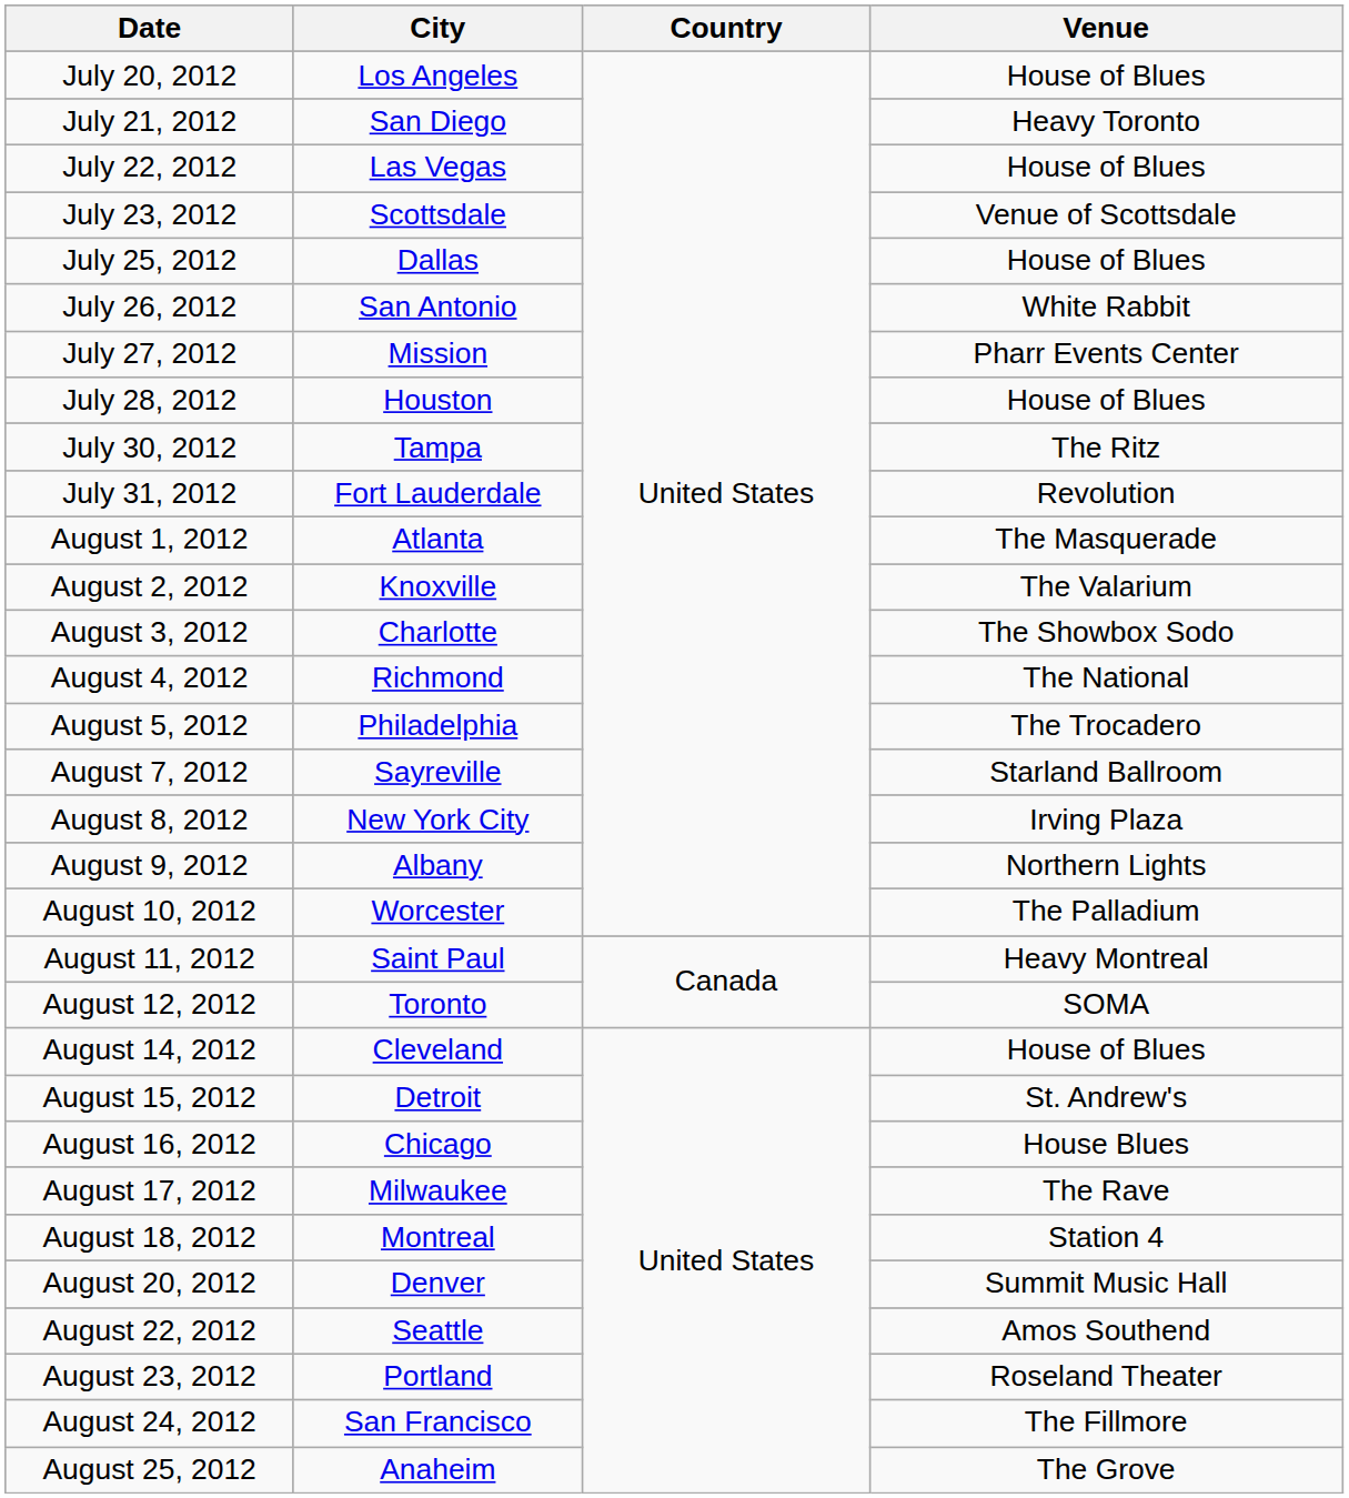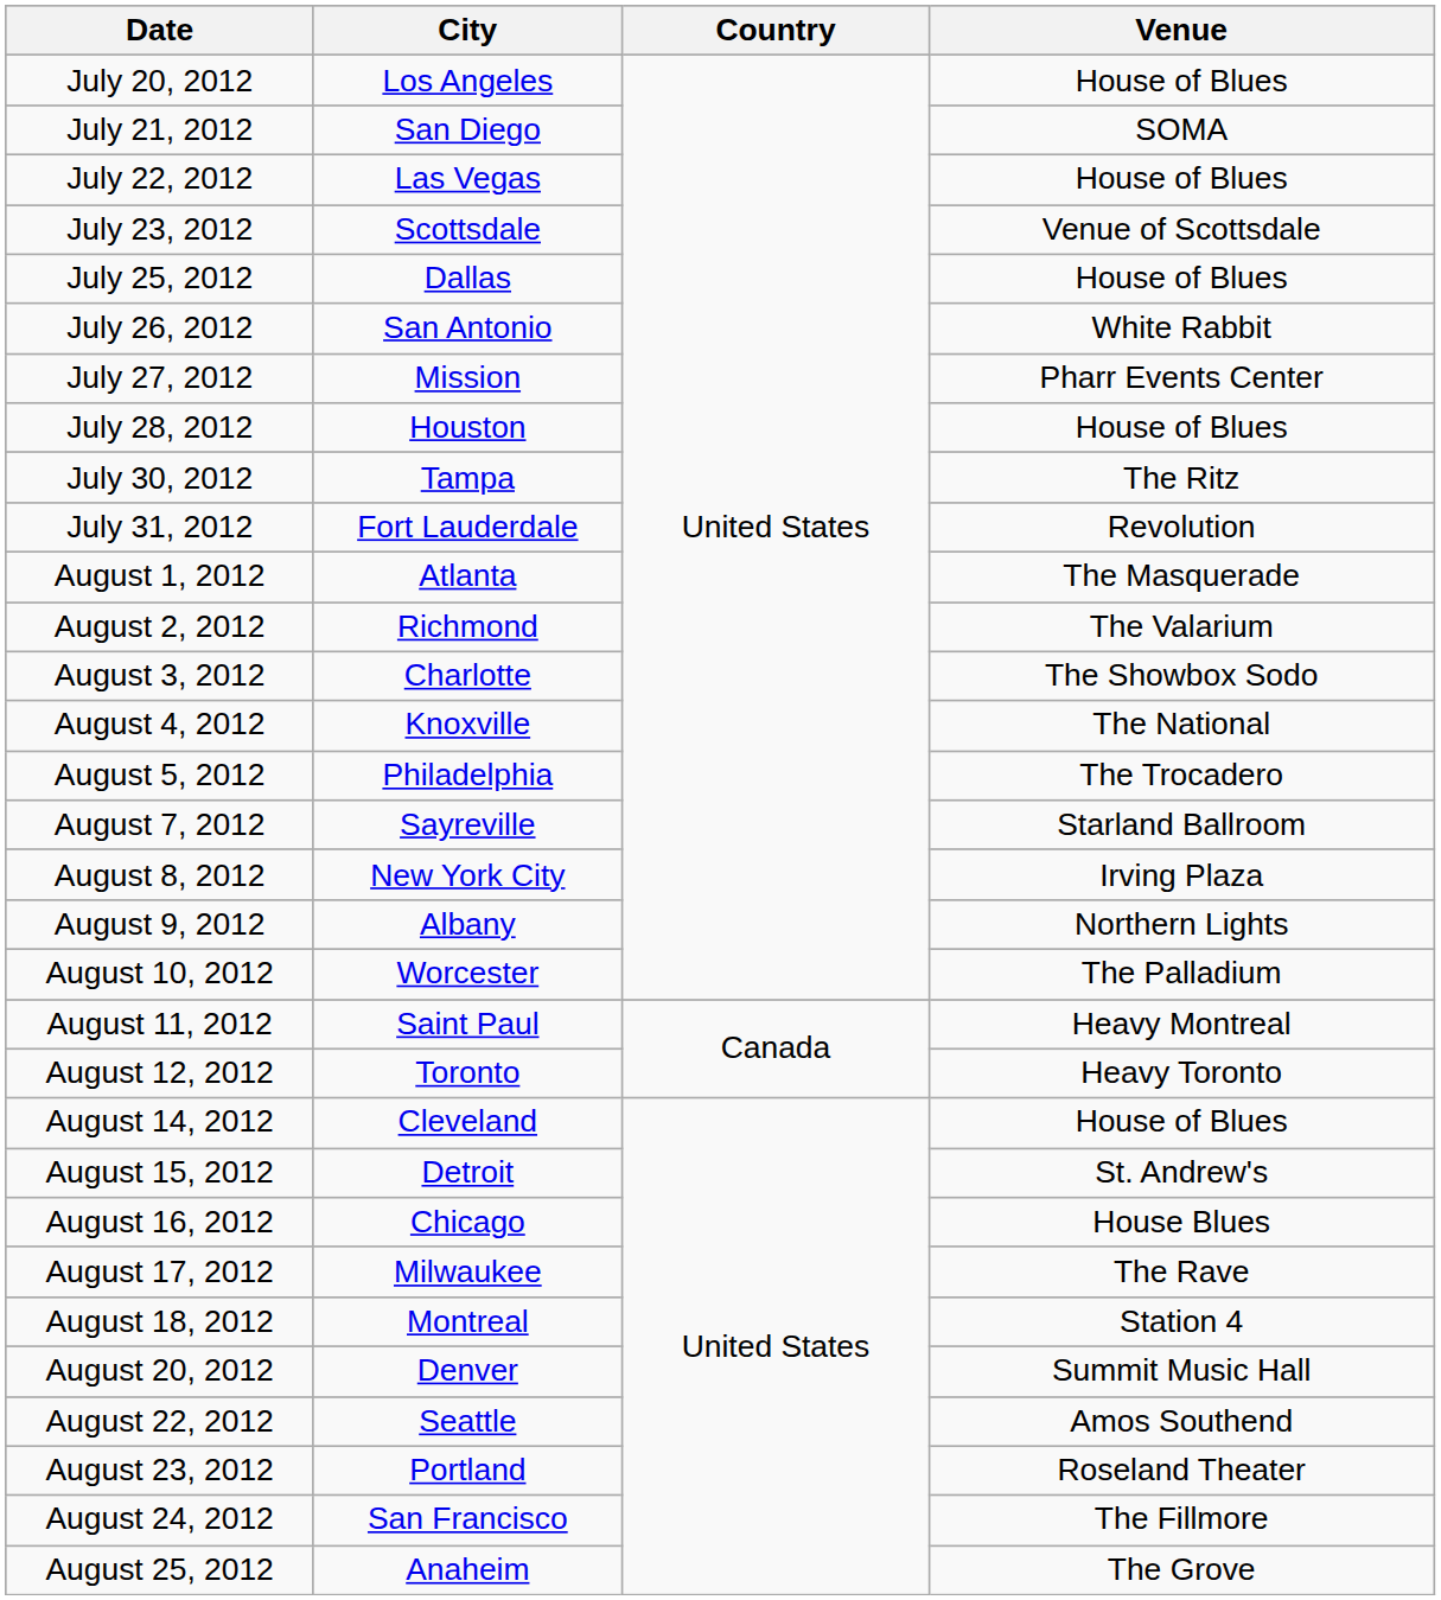 <table class="wikitable" style="text-align:center;">
 <tr>
 <th style="width:150px;">Date</th>
 <th style="width:150px;">City</th>
 <th style="width:150px;">Country</th>
 <th style="width:250px;">Venue</th>
 </tr>
 <tr>
 <td>July 20, 2012</td>
 <td><a href='#'>Los Angeles</a></td>
 <td rowspan="19">United States</td>
 <td>House of Blues</td>
 </tr>
 <tr>
 <td>July 21, 2012</td>
 <td><a href='#'>San Diego</a></td>
-<td>Heavy Toronto</td>
+<td>SOMA</td>
 </tr>
 <tr>
 <td>July 22, 2012</td>
 <td><a href='#'>Las Vegas</a></td>
 <td>House of Blues</td>
 </tr>
 <tr>
 <td>July 23, 2012</td>
 <td><a href='#'>Scottsdale</a></td>
 <td>Venue of Scottsdale</td>
 </tr>
 <tr>
 <td>July 25, 2012</td>
 <td><a href='#'>Dallas</a></td>
 <td>House of Blues</td>
 </tr>
 <tr>
 <td>July 26, 2012</td>
 <td><a href='#'>San Antonio</a></td>
 <td>White Rabbit</td>
 </tr>
 <tr>
 <td>July 27, 2012</td>
 <td><a href='#'>Mission</a></td>
 <td>Pharr Events Center</td>
 </tr>
 <tr>
 <td>July 28, 2012</td>
 <td><a href='#'>Houston</a></td>
 <td>House of Blues</td>
 </tr>
 <tr>
 <td>July 30, 2012</td>
 <td><a href='#'>Tampa</a></td>
 <td>The Ritz</td>
 </tr>
 <tr>
 <td>July 31, 2012</td>
 <td><a href='#'>Fort Lauderdale</a></td>
 <td>Revolution</td>
 </tr>
 <tr>
 <td>August 1, 2012</td>
 <td><a href='#'>Atlanta</a></td>
 <td>The Masquerade</td>
 </tr>
 <tr>
 <td>August 2, 2012</td>
-<td><a href='#'>Knoxville</a></td>
+<td><a href='#'>Richmond</a></td>
 <td>The Valarium</td>
 </tr>
 <tr>
 <td>August 3, 2012</td>
 <td><a href='#'>Charlotte</a></td>
 <td>The Showbox Sodo</td>
 </tr>
 <tr>
 <td>August 4, 2012</td>
-<td><a href='#'>Richmond</a></td>
+<td><a href='#'>Knoxville</a></td>
 <td>The National</td>
 </tr>
 <tr>
 <td>August 5, 2012</td>
 <td><a href='#'>Philadelphia</a></td>
 <td>The Trocadero</td>
 </tr>
 <tr>
 <td>August 7, 2012</td>
 <td><a href='#'>Sayreville</a></td>
 <td>Starland Ballroom</td>
 </tr>
 <tr>
 <td>August 8, 2012</td>
 <td><a href='#'>New York City</a></td>
 <td>Irving Plaza</td>
 </tr>
 <tr>
 <td>August 9, 2012</td>
 <td><a href='#'>Albany</a></td>
 <td>Northern Lights</td>
 </tr>
 <tr>
 <td>August 10, 2012</td>
 <td><a href='#'>Worcester</a></td>
 <td>The Palladium</td>
 </tr>
 <tr>
 <td>August 11, 2012</td>
 <td><a href='#'>Saint Paul</a></td>
 <td rowspan="2">Canada</td>
 <td>Heavy Montreal</td>
 </tr>
 <tr>
 <td>August 12, 2012</td>
 <td><a href='#'>Toronto</a></td>
-<td>SOMA</td>
+<td>Heavy Toronto</td>
 </tr>
 <tr>
 <td>August 14, 2012</td>
 <td><a href='#'>Cleveland</a></td>
 <td rowspan="10">United States</td>
 <td>House of Blues</td>
 </tr>
 <tr>
 <td>August 15, 2012</td>
 <td><a href='#'>Detroit</a></td>
 <td>St. Andrew's</td>
 </tr>
 <tr>
 <td>August 16, 2012</td>
 <td><a href='#'>Chicago</a></td>
 <td>House Blues</td>
 </tr>
 <tr>
 <td>August 17, 2012</td>
 <td><a href='#'>Milwaukee</a></td>
 <td>The Rave</td>
 </tr>
 <tr>
 <td>August 18, 2012</td>
 <td><a href='#'>Montreal</a></td>
 <td>Station 4</td>
 </tr>
 <tr>
 <td>August 20, 2012</td>
 <td><a href='#'>Denver</a></td>
 <td>Summit Music Hall</td>
 </tr>
 <tr>
 <td>August 22, 2012</td>
 <td><a href='#'>Seattle</a></td>
 <td>Amos Southend</td>
 </tr>
 <tr>
 <td>August 23, 2012</td>
 <td><a href='#'>Portland</a></td>
 <td>Roseland Theater</td>
 </tr>
 <tr>
 <td>August 24, 2012</td>
 <td><a href='#'>San Francisco</a></td>
 <td>The Fillmore</td>
 </tr>
 <tr>
 <td>August 25, 2012</td>
 <td><a href='#'>Anaheim</a></td>
 <td>The Grove</td>
 </tr>
 </table>
